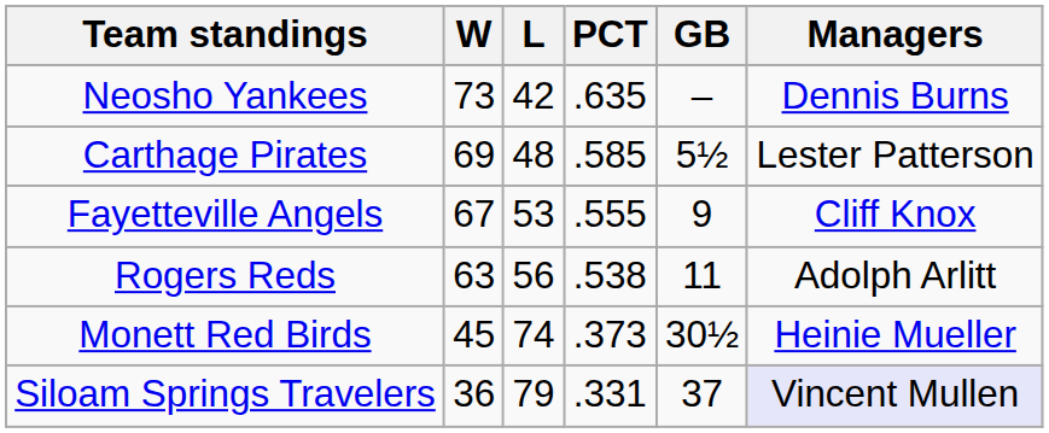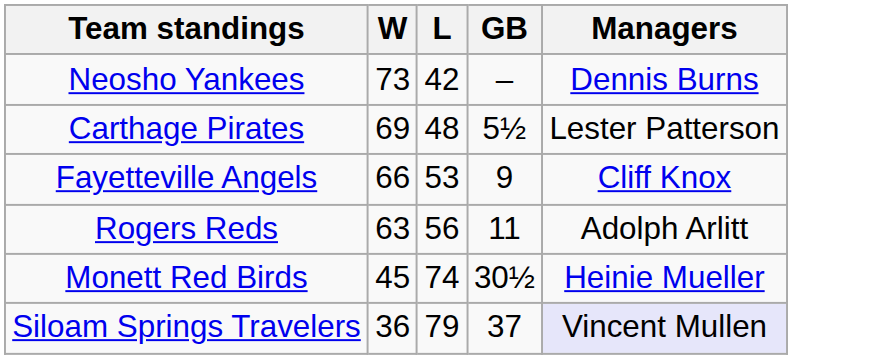 <table class="wikitable" style="text-align:center">
 <tr>
 <th>Team standings</th>
 <th>W</th>
 <th>L</th>
-<th>PCT</th>
 <th>GB</th>
 <th>Managers</th>
 </tr>
 <tr>
 <td><a href='#'>Neosho Yankees</a></td>
 <td>73</td>
 <td>42</td>
-<td>.635</td>
 <td>–</td>
 <td><a href='#'>Dennis Burns</a></td>
 </tr>
 <tr>
 <td><a href='#'>Carthage Pirates</a></td>
 <td>69</td>
 <td>48</td>
-<td>.585</td>
 <td>5½</td>
 <td>Lester Patterson</td>
 </tr>
 <tr>
 <td><a href='#'>Fayetteville Angels</a></td>
-<td>67</td>
+<td>66</td>
 <td>53</td>
-<td>.555</td>
 <td>9</td>
 <td><a href='#'>Cliff Knox</a></td>
 </tr>
 <tr>
 <td><a href='#'>Rogers Reds</a></td>
 <td>63</td>
 <td>56</td>
-<td>.538</td>
 <td>11</td>
 <td>Adolph Arlitt</td>
 </tr>
 <tr>
 <td><a href='#'>Monett Red Birds</a></td>
 <td>45</td>
 <td>74</td>
-<td>.373</td>
 <td>30½</td>
 <td><a href='#'>Heinie Mueller</a></td>
 </tr>
 <tr>
 <td><a href='#'>Siloam Springs Travelers</a></td>
 <td>36</td>
 <td>79</td>
-<td>.331</td>
 <td>37</td>
 <td style="background: lavender;">Vincent Mullen</td>
 </tr>
 </table>
